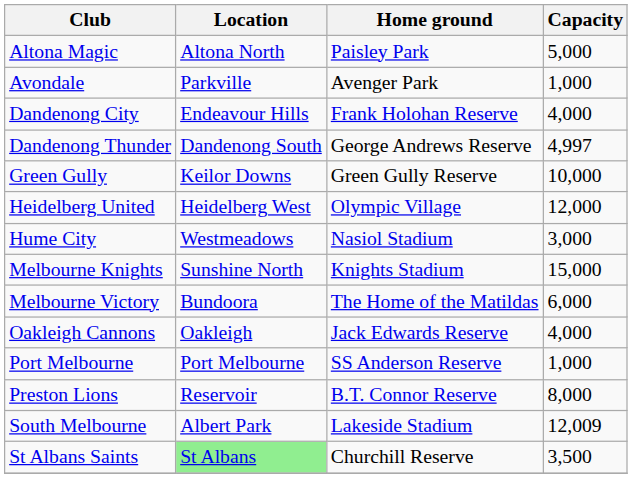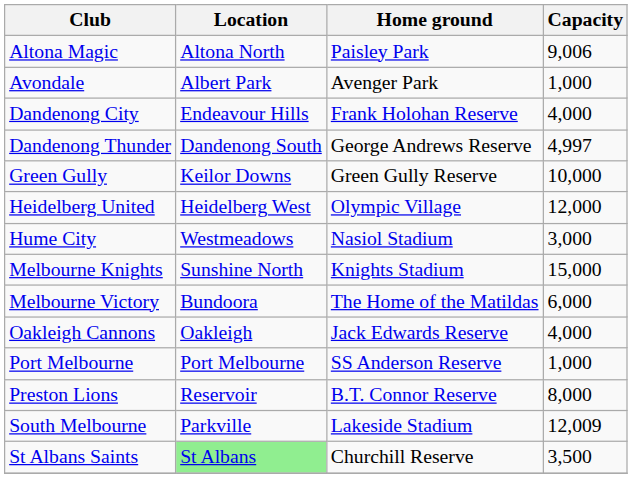 <table class="wikitable sortable">
 <tr>
 <th>Club</th>
 <th>Location</th>
 <th>Home ground</th>
 <th>Capacity</th>
 </tr>
 <tr>
 <td><a href='#'>Altona Magic</a></td>
 <td><a href='#'>Altona North</a></td>
 <td><a href='#'>Paisley Park</a></td>
-<td>5,000</td>
+<td>9,006</td>
 </tr>
 <tr>
 <td><a href='#'>Avondale</a></td>
-<td><a href='#'>Parkville</a></td>
+<td><a href='#'>Albert Park</a></td>
 <td>Avenger Park</td>
 <td>1,000</td>
 </tr>
 <tr>
 <td><a href='#'>Dandenong City</a></td>
 <td><a href='#'>Endeavour Hills</a></td>
 <td><a href='#'>Frank Holohan Reserve</a></td>
 <td>4,000</td>
 </tr>
 <tr>
 <td><a href='#'>Dandenong Thunder</a></td>
 <td><a href='#'>Dandenong South</a></td>
 <td>George Andrews Reserve</td>
 <td>4,997</td>
 </tr>
 <tr>
 <td><a href='#'>Green Gully</a></td>
 <td><a href='#'>Keilor Downs</a></td>
 <td>Green Gully Reserve</td>
 <td>10,000</td>
 </tr>
 <tr>
 <td><a href='#'>Heidelberg United</a></td>
 <td><a href='#'>Heidelberg West</a></td>
 <td><a href='#'>Olympic Village</a></td>
 <td>12,000</td>
 </tr>
 <tr>
 <td><a href='#'>Hume City</a></td>
 <td><a href='#'>Westmeadows</a></td>
 <td><a href='#'>Nasiol Stadium</a></td>
 <td>3,000</td>
 </tr>
 <tr>
 <td><a href='#'>Melbourne Knights</a></td>
 <td><a href='#'>Sunshine North</a></td>
 <td><a href='#'>Knights Stadium</a></td>
 <td>15,000</td>
 </tr>
 <tr>
 <td><a href='#'>Melbourne Victory</a></td>
 <td><a href='#'>Bundoora</a></td>
 <td><a href='#'>The Home of the Matildas</a></td>
 <td>6,000</td>
 </tr>
 <tr>
 <td><a href='#'>Oakleigh Cannons</a></td>
 <td><a href='#'>Oakleigh</a></td>
 <td><a href='#'>Jack Edwards Reserve</a></td>
 <td>4,000</td>
 </tr>
 <tr>
 <td><a href='#'>Port Melbourne</a></td>
 <td><a href='#'>Port Melbourne</a></td>
 <td><a href='#'>SS Anderson Reserve</a></td>
 <td>1,000</td>
 </tr>
 <tr>
 <td><a href='#'>Preston Lions</a></td>
 <td><a href='#'>Reservoir</a></td>
 <td><a href='#'>B.T. Connor Reserve</a></td>
 <td>8,000</td>
 </tr>
 <tr>
 <td><a href='#'>South Melbourne</a></td>
-<td><a href='#'>Albert Park</a></td>
+<td><a href='#'>Parkville</a></td>
 <td><a href='#'>Lakeside Stadium</a></td>
 <td>12,009</td>
 </tr>
 <tr>
 <td><a href='#'>St Albans Saints</a></td>
 <td style="background: lightgreen;"><a href='#'>St Albans</a></td>
 <td>Churchill Reserve</td>
 <td>3,500</td>
 </tr>
 <tr>
 </tr>
 </table>
